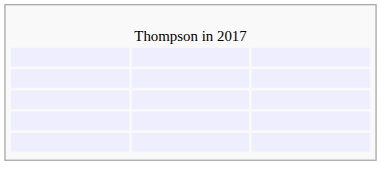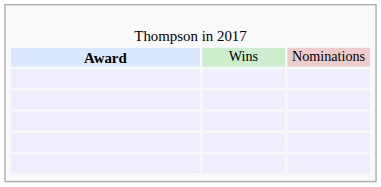 <table class="infobox" style="width: 25em; text-align: left; font-size: 70%; vertical-align: middle;">
 <tr>
 <td colspan="3" style="text-align:center;"> <br> Thompson in 2017</td>
+</tr>
+<tr bgcolor=#D9E8FF style="text-align:center;">
+<th style="vertical-align: middle;">Award</th>
+<td style="background:#cceecc; font-size:8pt;" width="60px">Wins</td>
+<td style="background:#eecccc; font-size:8pt;" width="60px">Nominations</td>
 </tr>
 <tr bgcolor=#eeeeff>
 <td align="center"><br></td>
 <td></td>
 <td></td>
 </tr>
 <tr bgcolor=#eeeeff>
 <td align="center"><br></td>
 <td></td>
 <td></td>
 </tr>
 <tr bgcolor=#eeeeff>
 <td align="center"><br></td>
 <td></td>
 <td></td>
 </tr>
 <tr bgcolor=#eeeeff>
 <td align="center"><br></td>
 <td></td>
 <td></td>
 </tr>
 <tr bgcolor=#eeeeff>
 <td align="center"><br></td>
 <td></td>
 <td></td>
 </tr>
 <tr>
 </tr>
 </table>
